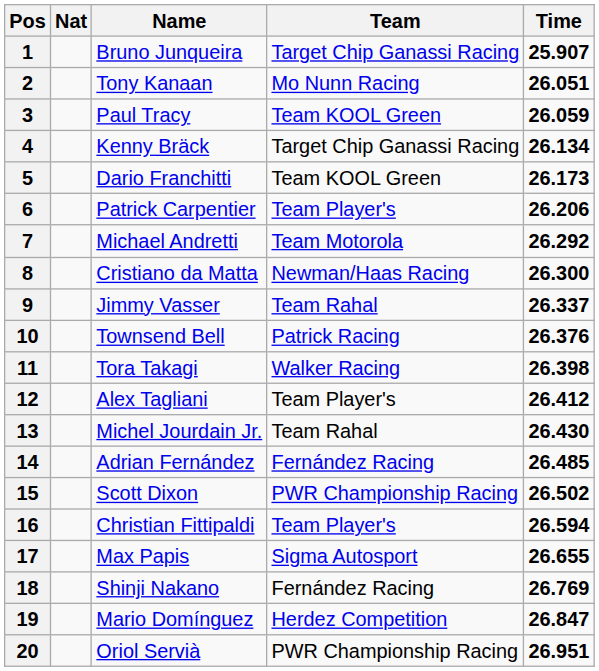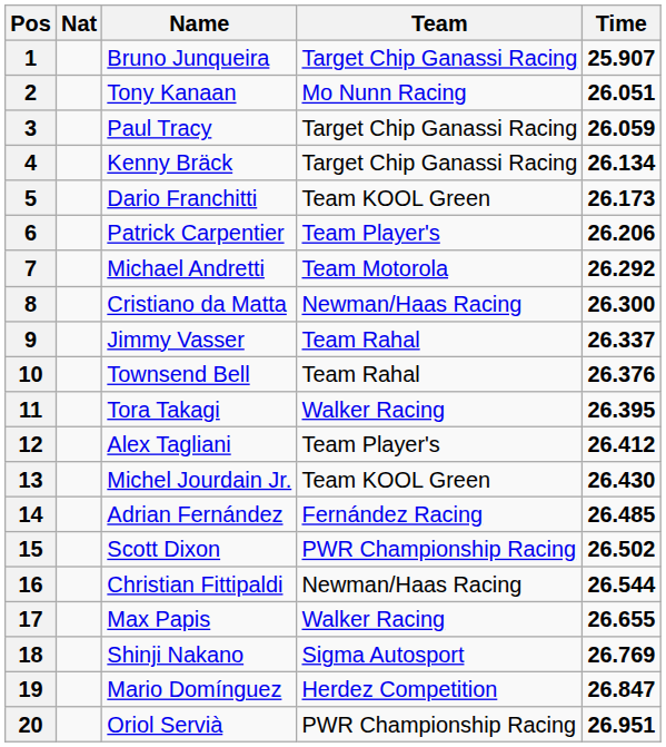 <table class="wikitable" style="font-size: 95%;">
 <tr>
 <th>Pos</th>
 <th>Nat</th>
 <th>Name</th>
 <th>Team</th>
 <th>Time</th>
 </tr>
 <tr>
 <th>1</th>
 <td></td>
 <td><a href='#'>Bruno Junqueira</a></td>
 <td><a href='#'>Target Chip Ganassi Racing</a></td>
 <td><strong>25.907</strong></td>
 </tr>
 <tr>
 <th>2</th>
 <td></td>
 <td><a href='#'>Tony Kanaan</a></td>
 <td><a href='#'>Mo Nunn Racing</a></td>
 <td><strong>26.051</strong></td>
 </tr>
 <tr>
 <th>3</th>
 <td></td>
 <td><a href='#'>Paul Tracy</a></td>
-<td><a href='#'>Team KOOL Green</a></td>
+<td>Target Chip Ganassi Racing</td>
 <td><strong>26.059</strong></td>
 </tr>
 <tr>
 <th>4</th>
 <td></td>
 <td><a href='#'>Kenny Bräck</a></td>
 <td>Target Chip Ganassi Racing</td>
 <td><strong>26.134</strong></td>
 </tr>
 <tr>
 <th>5</th>
 <td></td>
 <td><a href='#'>Dario Franchitti</a></td>
 <td>Team KOOL Green</td>
 <td><strong>26.173</strong></td>
 </tr>
 <tr>
 <th>6</th>
 <td></td>
 <td><a href='#'>Patrick Carpentier</a></td>
 <td><a href='#'>Team Player's</a></td>
 <td><strong>26.206</strong></td>
 </tr>
 <tr>
 <th>7</th>
 <td></td>
 <td><a href='#'>Michael Andretti</a></td>
 <td><a href='#'>Team Motorola</a></td>
 <td><strong>26.292</strong></td>
 </tr>
 <tr>
 <th>8</th>
 <td></td>
 <td><a href='#'>Cristiano da Matta</a></td>
 <td><a href='#'>Newman/Haas Racing</a></td>
 <td><strong>26.300</strong></td>
 </tr>
 <tr>
 <th>9</th>
 <td></td>
 <td><a href='#'>Jimmy Vasser</a></td>
 <td><a href='#'>Team Rahal</a></td>
 <td><strong>26.337</strong></td>
 </tr>
 <tr>
 <th>10</th>
 <td></td>
 <td><a href='#'>Townsend Bell</a></td>
-<td><a href='#'>Patrick Racing</a></td>
+<td>Team Rahal</td>
 <td><strong>26.376</strong></td>
 </tr>
 <tr>
 <th>11</th>
 <td></td>
 <td><a href='#'>Tora Takagi</a></td>
 <td><a href='#'>Walker Racing</a></td>
-<td><strong>26.398</strong></td>
+<td><strong>26.395</strong></td>
 </tr>
 <tr>
 <th>12</th>
 <td></td>
 <td><a href='#'>Alex Tagliani</a></td>
 <td>Team Player's</td>
 <td><strong>26.412</strong></td>
 </tr>
 <tr>
 <th>13</th>
 <td></td>
 <td><a href='#'>Michel Jourdain Jr.</a></td>
-<td>Team Rahal</td>
+<td>Team KOOL Green</td>
 <td><strong>26.430</strong></td>
 </tr>
 <tr>
 <th>14</th>
 <td></td>
 <td><a href='#'>Adrian Fernández</a></td>
 <td><a href='#'>Fernández Racing</a></td>
 <td><strong>26.485</strong></td>
 </tr>
 <tr>
 <th>15</th>
 <td></td>
 <td><a href='#'>Scott Dixon</a></td>
 <td><a href='#'>PWR Championship Racing</a></td>
 <td><strong>26.502</strong></td>
 </tr>
 <tr>
 <th>16</th>
 <td></td>
 <td><a href='#'>Christian Fittipaldi</a></td>
-<td><a href='#'>Team Player's</a></td>
-<td><strong>26.594</strong></td>
+<td>Newman/Haas Racing</td>
+<td><strong>26.544</strong></td>
 </tr>
 <tr>
 <th>17</th>
 <td></td>
 <td><a href='#'>Max Papis</a></td>
-<td><a href='#'>Sigma Autosport</a></td>
+<td><a href='#'>Walker Racing</a></td>
 <td><strong>26.655</strong></td>
 </tr>
 <tr>
 <th>18</th>
 <td></td>
 <td><a href='#'>Shinji Nakano</a></td>
-<td>Fernández Racing</td>
+<td><a href='#'>Sigma Autosport</a></td>
 <td><strong>26.769</strong></td>
 </tr>
 <tr>
 <th>19</th>
 <td></td>
 <td><a href='#'>Mario Domínguez</a></td>
 <td><a href='#'>Herdez Competition</a></td>
 <td><strong>26.847</strong></td>
 </tr>
 <tr>
 <th>20</th>
 <td></td>
 <td><a href='#'>Oriol Servià</a></td>
 <td>PWR Championship Racing</td>
 <td><strong>26.951</strong></td>
 </tr>
 </table>
